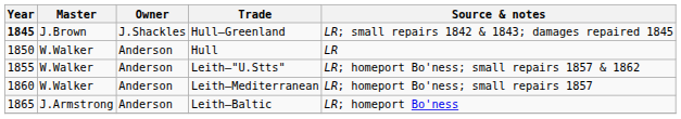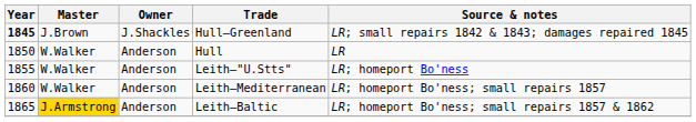 <table class="sortable wikitable">
 <tr>
 <th>Year</th>
 <th>Master</th>
 <th>Owner</th>
 <th>Trade</th>
 <th>Source & notes</th>
 </tr>
 <tr>
 <td><strong>1845</strong></td>
 <td>J.Brown</td>
 <td>J.Shackles</td>
 <td>Hull–Greenland</td>
 <td><em>LR</em>; small repairs 1842 & 1843; damages repaired 1845</td>
 </tr>
 <tr>
 <td>1850</td>
 <td>W.Walker</td>
 <td>Anderson</td>
 <td>Hull</td>
 <td><em>LR</em></td>
 </tr>
 <tr>
 <td>1855</td>
 <td>W.Walker</td>
 <td>Anderson</td>
 <td>Leith–"U.Stts"</td>
-<td><em>LR</em>; homeport Bo'ness; small repairs 1857 & 1862</td>
+<td><em>LR</em>; homeport <a href='#'>Bo'ness</a></td>
 </tr>
 <tr>
 <td>1860</td>
 <td>W.Walker</td>
 <td>Anderson</td>
 <td>Leith–Mediterranean</td>
 <td><em>LR</em>; homeport Bo'ness; small repairs 1857</td>
 </tr>
 <tr>
 <td>1865</td>
-<td>J.Armstrong</td>
+<td style="background: gold;">J.Armstrong</td>
 <td>Anderson</td>
 <td>Leith–Baltic</td>
-<td><em>LR</em>; homeport <a href='#'>Bo'ness</a></td>
+<td><em>LR</em>; homeport Bo'ness; small repairs 1857 & 1862</td>
 </tr>
 <tr>
 </tr>
 </table>
